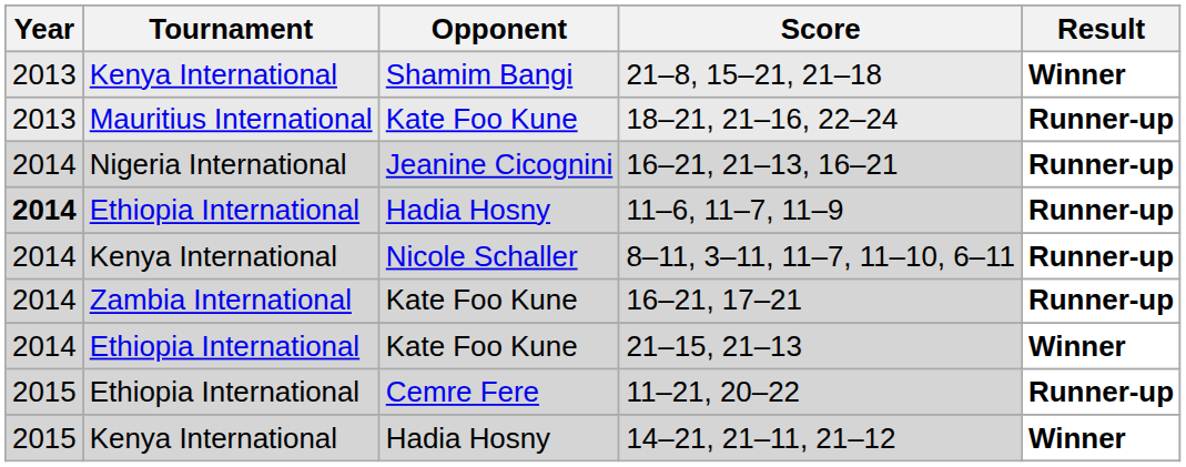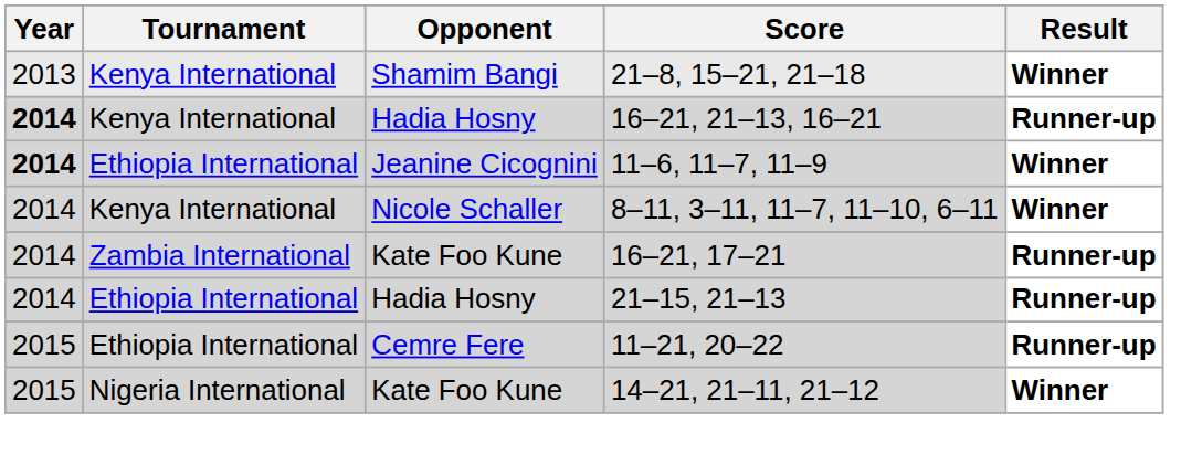 <table class="sortable wikitable" style="font-size: 90%;">
 <tr>
 <th>Year</th>
 <th>Tournament</th>
 <th>Opponent</th>
 <th>Score</th>
 <th>Result</th>
 </tr>
 <tr style="background:#E9E9E9">
 <td align="center">2013</td>
 <td align="left"><a href='#'>Kenya International</a></td>
 <td align="left"> <a href='#'>Shamim Bangi</a></td>
 <td align="left">21–8, 15–21, 21–18</td>
 <td style="text-align:left; background:white"> <strong>Winner</strong></td>
 </tr>
-<tr style="background:#E9E9E9">
-<td align="center">2013</td>
-<td align="left"><a href='#'>Mauritius International</a></td>
-<td align="left"> <a href='#'>Kate Foo Kune</a></td>
-<td align="left">18–21, 21–16, 22–24</td>
-<td style="text-align:left; background:white"> <strong>Runner-up</strong></td>
-</tr>
 <tr style="background:#D5D5D5">
-<td align="center">2014</td>
-<td align="left">Nigeria International</td>
-<td align="left"> <a href='#'>Jeanine Cicognini</a></td>
+<td align="center"><strong>2014</strong></td>
+<td align="left">Kenya International</td>
+<td align="left"> <a href='#'>Hadia Hosny</a></td>
 <td align="left">16–21, 21–13, 16–21</td>
 <td style="text-align:left; background:white"> <strong>Runner-up</strong></td>
 </tr>
 <tr style="background:#D5D5D5">
 <td align="center"><strong>2014</strong></td>
 <td align="left"><a href='#'>Ethiopia International</a></td>
-<td align="left"> <a href='#'>Hadia Hosny</a></td>
+<td align="left"> <a href='#'>Jeanine Cicognini</a></td>
 <td align="left">11–6, 11–7, 11–9</td>
-<td style="text-align:left; background:white"> <strong>Runner-up</strong></td>
+<td style="text-align:left; background:white"> <strong>Winner</strong></td>
 </tr>
 <tr style="background:#D5D5D5">
 <td align="center">2014</td>
 <td align="left">Kenya International</td>
 <td align="left"> <a href='#'>Nicole Schaller</a></td>
 <td align="left">8–11, 3–11, 11–7, 11–10, 6–11</td>
-<td style="text-align:left; background:white"> <strong>Runner-up</strong></td>
+<td style="text-align:left; background:white"> <strong>Winner</strong></td>
 </tr>
 <tr style="background:#D5D5D5">
 <td align="center">2014</td>
 <td align="left"><a href='#'>Zambia International</a></td>
 <td align="left"> Kate Foo Kune</td>
 <td align="left">16–21, 17–21</td>
 <td style="text-align:left; background:white"> <strong>Runner-up</strong></td>
 </tr>
 <tr style="background:#D5D5D5">
 <td align="center">2014</td>
 <td align="left"><a href='#'>Ethiopia International</a></td>
-<td align="left"> Kate Foo Kune</td>
+<td align="left"> Hadia Hosny</td>
 <td align="left">21–15, 21–13</td>
-<td style="text-align:left; background:white"> <strong>Winner</strong></td>
+<td style="text-align:left; background:white"> <strong>Runner-up</strong></td>
 </tr>
 <tr style="background:#D5D5D5">
 <td align="center">2015</td>
 <td align="left">Ethiopia International</td>
 <td align="left"> <a href='#'>Cemre Fere</a></td>
 <td align="left">11–21, 20–22</td>
 <td style="text-align:left; background:white"> <strong>Runner-up</strong></td>
 </tr>
 <tr style="background:#D5D5D5">
 <td align="center">2015</td>
-<td align="left">Kenya International</td>
-<td align="left"> Hadia Hosny</td>
+<td align="left">Nigeria International</td>
+<td align="left"> Kate Foo Kune</td>
 <td align="left">14–21, 21–11, 21–12</td>
 <td style="text-align:left; background:white"> <strong>Winner</strong></td>
 </tr>
 </table>
